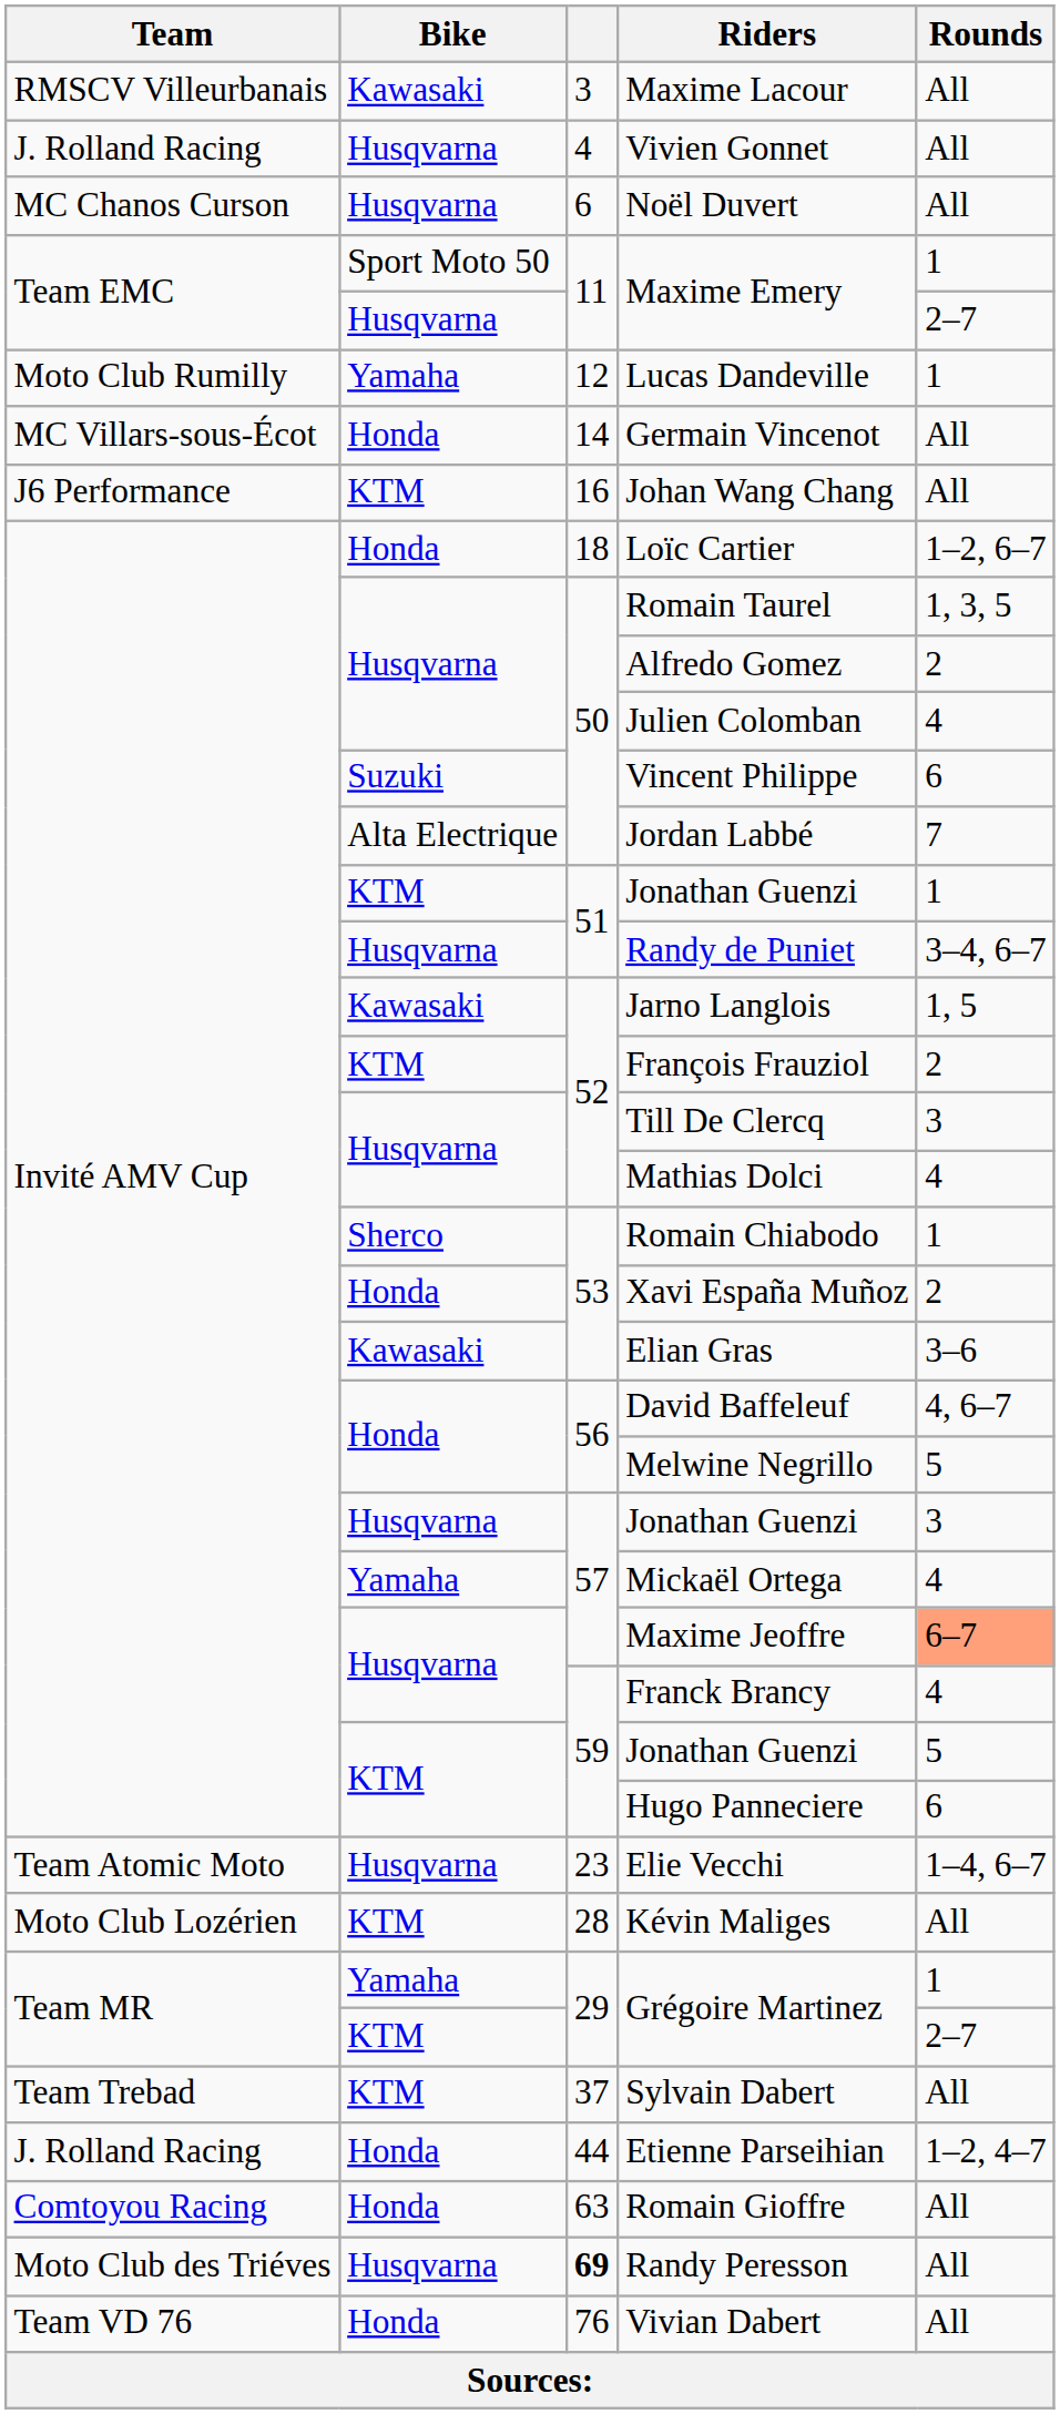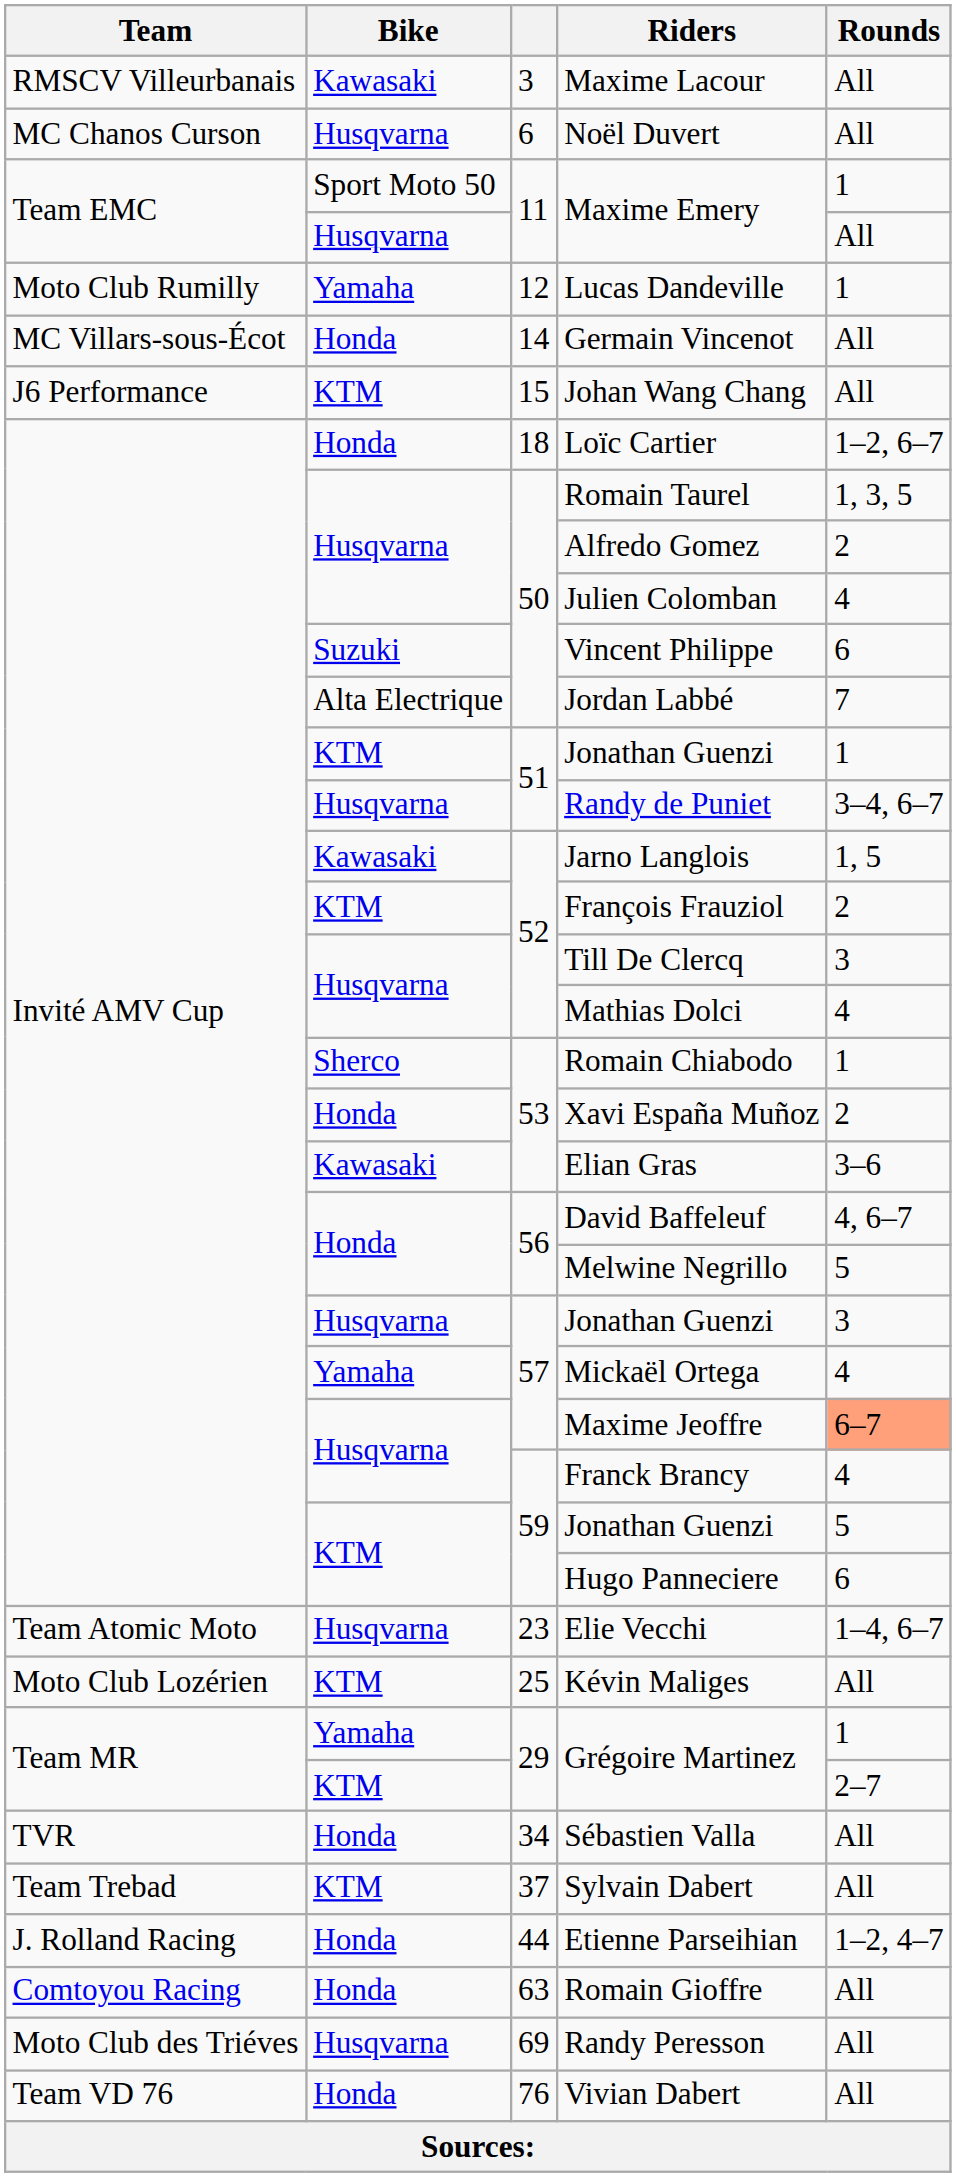 <table class="wikitable" style="font-size: 85%">
 <tr>
 <th>Team</th>
 <th>Bike</th>
 <th></th>
 <th>Riders</th>
 <th>Rounds</th>
 </tr>
 <tr>
 <td> RMSCV Villeurbanais</td>
 <td><a href='#'>Kawasaki</a></td>
 <td>3</td>
 <td> Maxime Lacour</td>
-<td>All</td>
-</tr>
-<tr>
-<td> J. Rolland Racing</td>
-<td><a href='#'>Husqvarna</a></td>
-<td>4</td>
-<td> Vivien Gonnet</td>
 <td>All</td>
 </tr>
 <tr>
 <td> MC Chanos Curson</td>
 <td><a href='#'>Husqvarna</a></td>
 <td>6</td>
 <td> Noël Duvert</td>
 <td>All</td>
 </tr>
 <tr>
 <td rowspan=2> Team EMC</td>
 <td>Sport Moto 50</td>
 <td rowspan=2>11</td>
 <td rowspan=2> Maxime Emery</td>
 <td>1</td>
 </tr>
 <tr>
 <td><a href='#'>Husqvarna</a></td>
-<td>2–7</td>
+<td>All</td>
 </tr>
 <tr>
 <td> Moto Club Rumilly</td>
 <td><a href='#'>Yamaha</a></td>
 <td>12</td>
 <td> Lucas Dandeville</td>
 <td>1</td>
 </tr>
 <tr>
 <td> MC Villars-sous-Écot</td>
 <td><a href='#'>Honda</a></td>
 <td>14</td>
 <td> Germain Vincenot</td>
 <td>All</td>
 </tr>
 <tr>
 <td> J6 Performance</td>
 <td><a href='#'>KTM</a></td>
-<td>16</td>
+<td>15</td>
 <td> Johan Wang Chang</td>
 <td>All</td>
 </tr>
 <tr>
 <td rowspan=23> Invité AMV Cup</td>
 <td><a href='#'>Honda</a></td>
 <td>18</td>
 <td> Loïc Cartier</td>
 <td>1–2, 6–7</td>
 </tr>
 <tr>
 <td rowspan=3><a href='#'>Husqvarna</a></td>
 <td rowspan=5>50</td>
 <td> Romain Taurel</td>
 <td>1, 3, 5</td>
 </tr>
 <tr>
 <td> Alfredo Gomez</td>
 <td>2</td>
 </tr>
 <tr>
 <td> Julien Colomban</td>
 <td>4</td>
 </tr>
 <tr>
 <td><a href='#'>Suzuki</a></td>
 <td> Vincent Philippe</td>
 <td>6</td>
 </tr>
 <tr>
 <td>Alta Electrique</td>
 <td> Jordan Labbé</td>
 <td>7</td>
 </tr>
 <tr>
 <td><a href='#'>KTM</a></td>
 <td rowspan=2>51</td>
 <td> Jonathan Guenzi</td>
 <td>1</td>
 </tr>
 <tr>
 <td><a href='#'>Husqvarna</a></td>
 <td> <a href='#'>Randy de Puniet</a></td>
 <td>3–4, 6–7</td>
 </tr>
 <tr>
 <td><a href='#'>Kawasaki</a></td>
 <td rowspan=4>52</td>
 <td> Jarno Langlois</td>
 <td>1, 5</td>
 </tr>
 <tr>
 <td><a href='#'>KTM</a></td>
 <td> François Frauziol</td>
 <td>2</td>
 </tr>
 <tr>
 <td rowspan=2><a href='#'>Husqvarna</a></td>
 <td> Till De Clercq</td>
 <td>3</td>
 </tr>
 <tr>
 <td> Mathias Dolci</td>
 <td>4</td>
 </tr>
 <tr>
 <td><a href='#'>Sherco</a></td>
 <td rowspan=3>53</td>
 <td> Romain Chiabodo</td>
 <td>1</td>
 </tr>
 <tr>
 <td><a href='#'>Honda</a></td>
 <td> Xavi España Muñoz</td>
 <td>2</td>
 </tr>
 <tr>
 <td><a href='#'>Kawasaki</a></td>
 <td> Elian Gras</td>
 <td>3–6</td>
 </tr>
 <tr>
 <td rowspan=2><a href='#'>Honda</a></td>
 <td rowspan=2>56</td>
 <td> David Baffeleuf</td>
 <td>4, 6–7</td>
 </tr>
 <tr>
 <td> Melwine Negrillo</td>
 <td>5</td>
 </tr>
 <tr>
 <td><a href='#'>Husqvarna</a></td>
 <td rowspan=3>57</td>
 <td> Jonathan Guenzi</td>
 <td>3</td>
 </tr>
 <tr>
 <td><a href='#'>Yamaha</a></td>
 <td> Mickaël Ortega</td>
 <td>4</td>
 </tr>
 <tr>
 <td rowspan=2><a href='#'>Husqvarna</a></td>
 <td> Maxime Jeoffre</td>
 <td style="background: lightsalmon;">6–7</td>
 </tr>
 <tr>
 <td rowspan=3>59</td>
 <td> Franck Brancy</td>
 <td>4</td>
 </tr>
 <tr>
 <td rowspan=2><a href='#'>KTM</a></td>
 <td> Jonathan Guenzi</td>
 <td>5</td>
 </tr>
 <tr>
 <td> Hugo Panneciere</td>
 <td>6</td>
 </tr>
 <tr>
 <td> Team Atomic Moto</td>
 <td><a href='#'>Husqvarna</a></td>
 <td>23</td>
 <td> Elie Vecchi</td>
 <td>1–4, 6–7</td>
 </tr>
 <tr>
 <td> Moto Club Lozérien</td>
 <td><a href='#'>KTM</a></td>
-<td>28</td>
+<td>25</td>
 <td> Kévin Maliges</td>
 <td>All</td>
 </tr>
 <tr>
 <td rowspan=2> Team MR</td>
 <td><a href='#'>Yamaha</a></td>
 <td rowspan=2>29</td>
 <td rowspan=2> Grégoire Martinez</td>
 <td>1</td>
 </tr>
 <tr>
 <td><a href='#'>KTM</a></td>
 <td>2–7</td>
+</tr>
+<tr>
+<td> TVR</td>
+<td><a href='#'>Honda</a></td>
+<td>34</td>
+<td> Sébastien Valla</td>
+<td>All</td>
 </tr>
 <tr>
 <td> Team Trebad</td>
 <td><a href='#'>KTM</a></td>
 <td>37</td>
 <td> Sylvain Dabert</td>
 <td>All</td>
 </tr>
 <tr>
 <td> J. Rolland Racing</td>
 <td><a href='#'>Honda</a></td>
 <td>44</td>
 <td> Etienne Parseihian</td>
 <td>1–2, 4–7</td>
 </tr>
 <tr>
 <td> <a href='#'>Comtoyou Racing</a></td>
 <td><a href='#'>Honda</a></td>
 <td>63</td>
 <td> Romain Gioffre</td>
 <td>All</td>
 </tr>
 <tr>
 <td> Moto Club des Triéves</td>
 <td><a href='#'>Husqvarna</a></td>
-<td><strong>69</strong></td>
+<td>69</td>
 <td> Randy Peresson</td>
 <td>All</td>
 </tr>
 <tr>
 <td> Team VD 76</td>
 <td><a href='#'>Honda</a></td>
 <td>76</td>
 <td> Vivian Dabert</td>
 <td>All</td>
 </tr>
 <tr>
 <th colspan=5>Sources:</th>
 </tr>
 </table>
